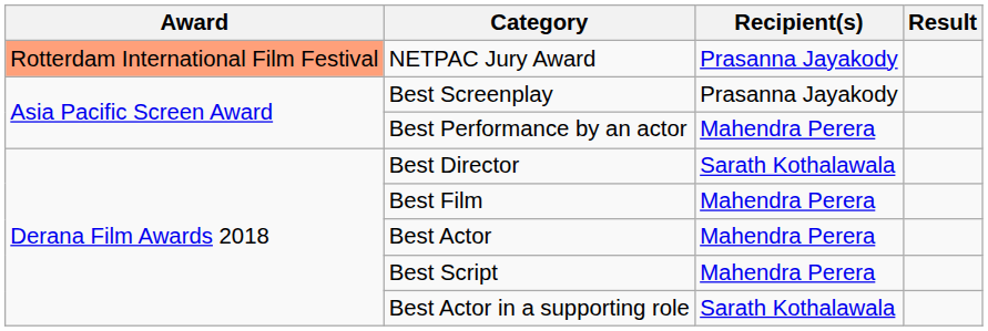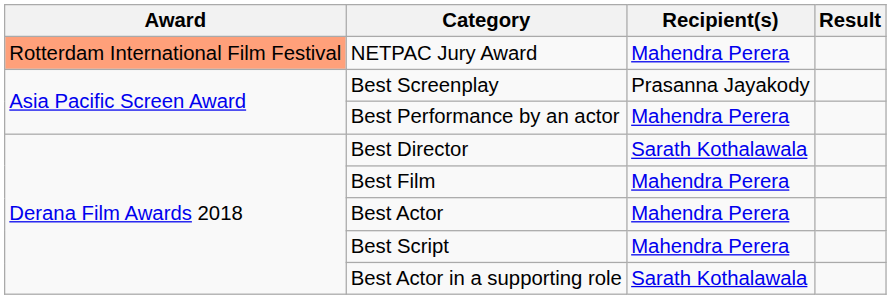 <table class="wikitable">
 <tr>
 <th>Award</th>
 <th>Category</th>
 <th>Recipient(s)</th>
 <th>Result</th>
 </tr>
 <tr>
 <td style="background: lightsalmon;">Rotterdam International Film Festival</td>
 <td>NETPAC Jury Award</td>
-<td><a href='#'>Prasanna Jayakody</a></td>
+<td><a href='#'>Mahendra Perera</a></td>
 <td></td>
 </tr>
 <tr>
 <td rowspan="2"><a href='#'>Asia Pacific Screen Award</a></td>
 <td>Best Screenplay</td>
 <td>Prasanna Jayakody</td>
 <td></td>
 </tr>
 <tr>
 <td>Best Performance by an actor</td>
 <td><a href='#'>Mahendra Perera</a></td>
 <td></td>
 </tr>
 <tr>
 <td rowspan="5"><a href='#'>Derana Film Awards</a> 2018</td>
 <td>Best Director</td>
 <td><a href='#'>Sarath Kothalawala</a></td>
 <td></td>
 </tr>
 <tr>
 <td>Best Film</td>
 <td><a href='#'>Mahendra Perera</a></td>
 <td></td>
 </tr>
 <tr>
 <td>Best Actor</td>
 <td><a href='#'>Mahendra Perera</a></td>
 <td></td>
 </tr>
 <tr>
 <td>Best Script</td>
 <td><a href='#'>Mahendra Perera</a></td>
 <td></td>
 </tr>
 <tr>
 <td>Best Actor in a supporting role</td>
 <td><a href='#'>Sarath Kothalawala</a></td>
 <td></td>
 </tr>
 </table>
